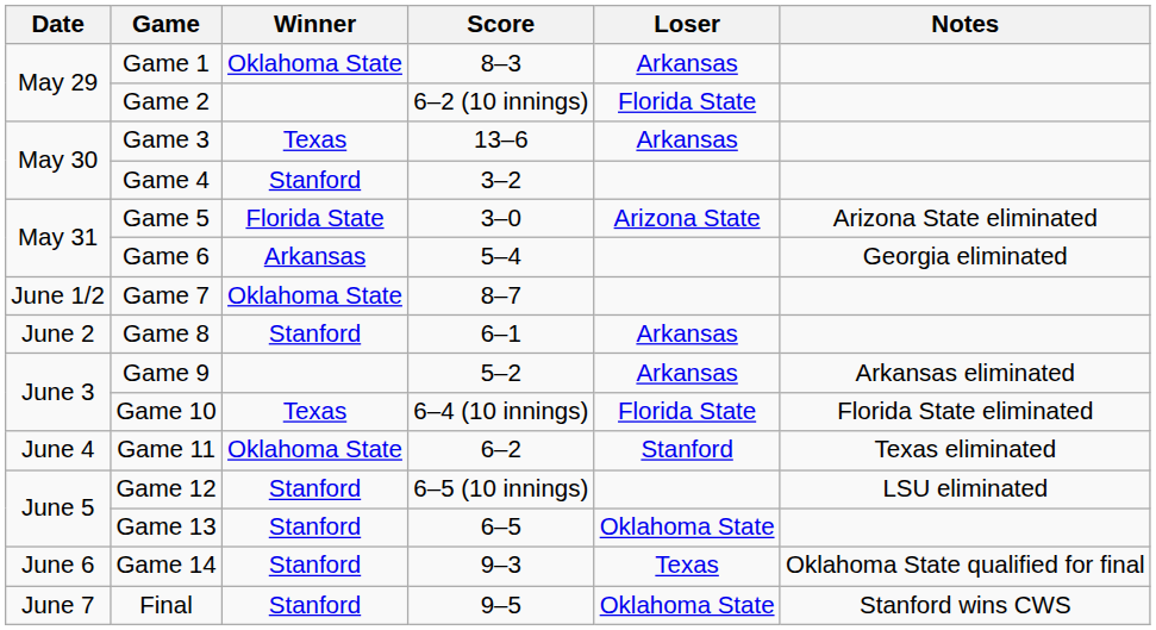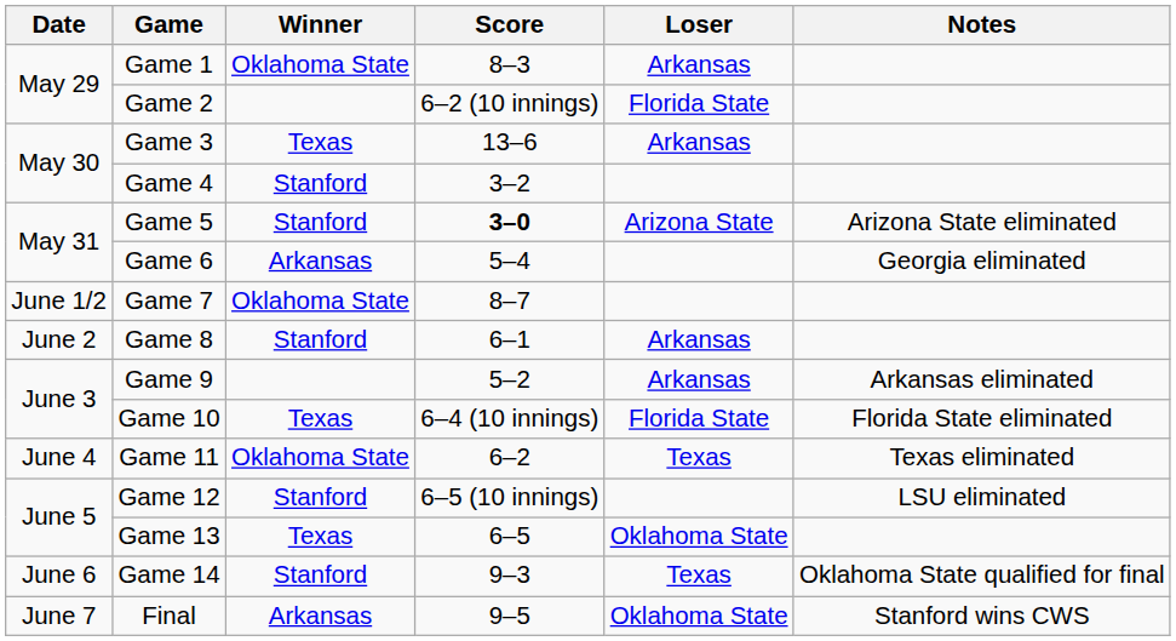 <table class="wikitable">
 <tr>
 <th>Date</th>
 <th>Game</th>
 <th>Winner</th>
 <th>Score</th>
 <th>Loser</th>
 <th>Notes</th>
 </tr>
 <tr align=center>
 <td rowspan=2>May 29</td>
 <td>Game 1</td>
 <td><a href='#'>Oklahoma State</a></td>
 <td>8–3</td>
 <td><a href='#'>Arkansas</a></td>
 <td></td>
 </tr>
 <tr align=center>
 <td>Game 2</td>
 <td></td>
 <td>6–2 (10 innings)</td>
 <td><a href='#'>Florida State</a></td>
 <td></td>
 </tr>
 <tr align=center>
 <td rowspan=2>May 30</td>
 <td>Game 3</td>
 <td><a href='#'>Texas</a></td>
 <td>13–6</td>
 <td><a href='#'>Arkansas</a></td>
 <td></td>
 </tr>
 <tr align=center>
 <td>Game 4</td>
 <td><a href='#'>Stanford</a></td>
 <td>3–2</td>
 <td></td>
 <td></td>
 </tr>
 <tr align=center>
 <td rowspan=2>May 31</td>
 <td>Game 5</td>
-<td><a href='#'>Florida State</a></td>
-<td>3–0</td>
+<td><a href='#'>Stanford</a></td>
+<td><strong>3–0</strong></td>
 <td><a href='#'>Arizona State</a></td>
 <td>Arizona State eliminated</td>
 </tr>
 <tr align=center>
 <td>Game 6</td>
 <td><a href='#'>Arkansas</a></td>
 <td>5–4</td>
 <td></td>
 <td>Georgia eliminated</td>
 </tr>
 <tr align=center>
 <td>June 1/2</td>
 <td>Game 7</td>
 <td><a href='#'>Oklahoma State</a></td>
 <td>8–7</td>
 <td></td>
 <td></td>
 </tr>
 <tr align=center>
 <td>June 2</td>
 <td>Game 8</td>
 <td><a href='#'>Stanford</a></td>
 <td>6–1</td>
 <td><a href='#'>Arkansas</a></td>
 <td></td>
 </tr>
 <tr align=center>
 <td rowspan=2>June 3</td>
 <td>Game 9</td>
 <td></td>
 <td>5–2</td>
 <td><a href='#'>Arkansas</a></td>
 <td>Arkansas eliminated</td>
 </tr>
 <tr align=center>
 <td>Game 10</td>
 <td><a href='#'>Texas</a></td>
 <td>6–4 (10 innings)</td>
 <td><a href='#'>Florida State</a></td>
 <td>Florida State eliminated</td>
 </tr>
 <tr align=center>
 <td>June 4</td>
 <td>Game 11</td>
 <td><a href='#'>Oklahoma State</a></td>
 <td>6–2</td>
-<td><a href='#'>Stanford</a></td>
+<td><a href='#'>Texas</a></td>
 <td>Texas eliminated</td>
 </tr>
 <tr align=center>
 <td rowspan=2>June 5</td>
 <td>Game 12</td>
 <td><a href='#'>Stanford</a></td>
 <td>6–5 (10 innings)</td>
 <td></td>
 <td>LSU eliminated</td>
 </tr>
 <tr align=center>
 <td>Game 13</td>
-<td><a href='#'>Stanford</a></td>
+<td><a href='#'>Texas</a></td>
 <td>6–5</td>
 <td><a href='#'>Oklahoma State</a></td>
 <td></td>
 </tr>
 <tr align=center>
 <td>June 6</td>
 <td>Game 14</td>
 <td><a href='#'>Stanford</a></td>
 <td>9–3</td>
 <td><a href='#'>Texas</a></td>
 <td>Oklahoma State qualified for final</td>
 </tr>
 <tr align=center>
 <td>June 7</td>
 <td>Final</td>
-<td><a href='#'>Stanford</a></td>
+<td><a href='#'>Arkansas</a></td>
 <td>9–5</td>
 <td><a href='#'>Oklahoma State</a></td>
 <td>Stanford wins CWS</td>
 </tr>
 </table>
